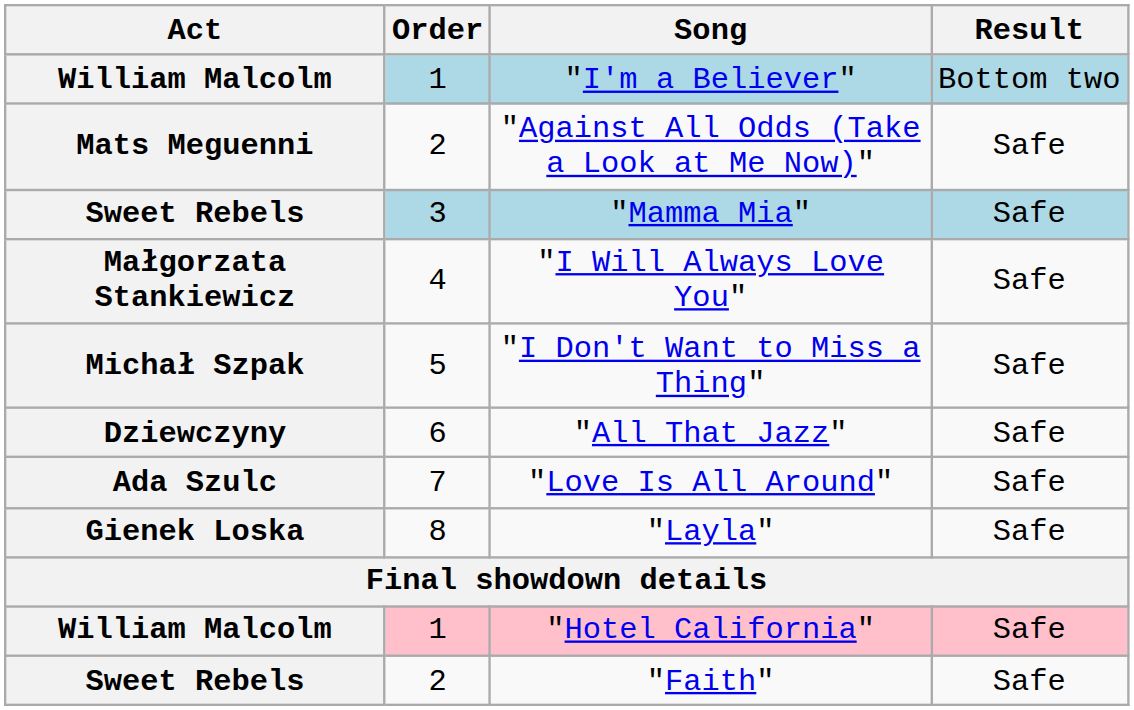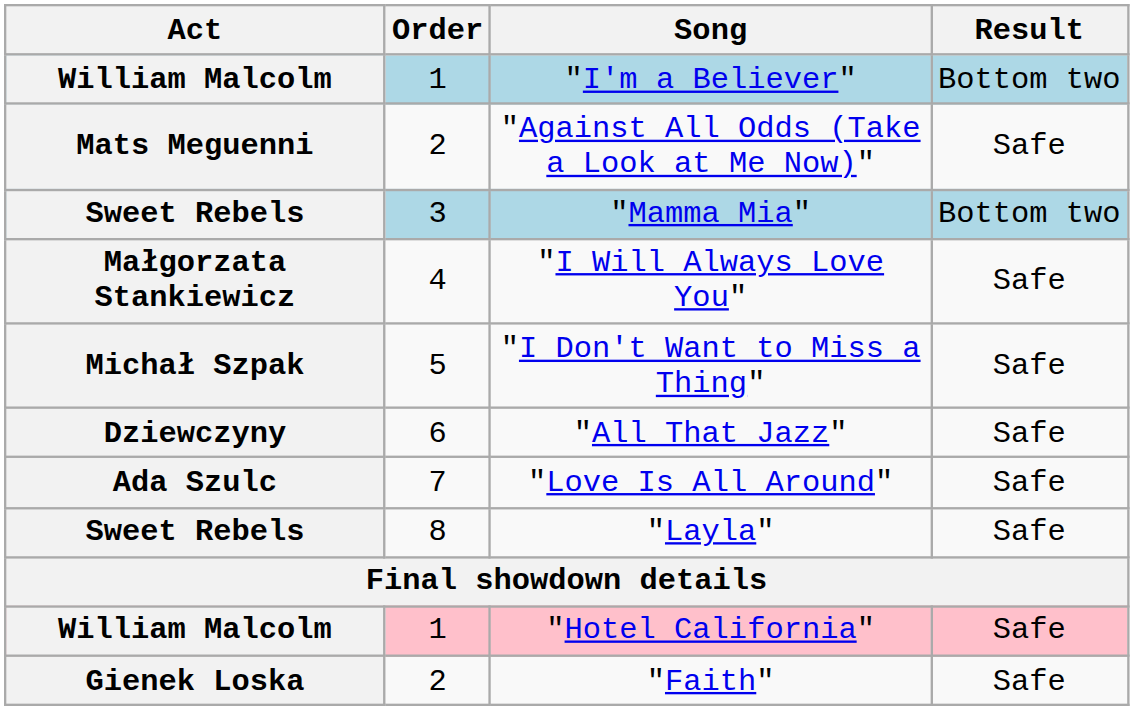 <table class="wikitable plainrowheaders" style="text-align:center;">
 <tr>
 <th scope="col" style="width:12em;">Act</th>
 <th scope="col">Order</th>
 <th scope="col" style="width:14em;">Song</th>
 <th scope="col" style="width:6em;">Result</th>
 </tr>
 <tr bgcolor="lightblue">
 <th scope="row">William Malcolm</th>
 <td>1</td>
 <td>"<a href='#'>I'm a Believer</a>"</td>
 <td>Bottom two</td>
 </tr>
 <tr>
 <th scope="row">Mats Meguenni</th>
 <td>2</td>
 <td>"<a href='#'>Against All Odds (Take a Look at Me Now)</a>"</td>
 <td>Safe</td>
 </tr>
 <tr bgcolor="lightblue">
 <th scope="row">Sweet Rebels</th>
 <td>3</td>
 <td>"<a href='#'>Mamma Mia</a>"</td>
-<td>Safe</td>
+<td>Bottom two</td>
 </tr>
 <tr>
 <th scope="row">Małgorzata Stankiewicz</th>
 <td>4</td>
 <td>"<a href='#'>I Will Always Love You</a>"</td>
 <td>Safe</td>
 </tr>
 <tr>
 <th scope="row">Michał Szpak</th>
 <td>5</td>
 <td>"<a href='#'>I Don't Want to Miss a Thing</a>"</td>
 <td>Safe</td>
 </tr>
 <tr>
 <th scope="row">Dziewczyny</th>
 <td>6</td>
 <td>"<a href='#'>All That Jazz</a>"</td>
 <td>Safe</td>
 </tr>
 <tr>
 <th scope="row">Ada Szulc</th>
 <td>7</td>
 <td>"<a href='#'>Love Is All Around</a>"</td>
 <td>Safe</td>
 </tr>
 <tr>
-<th scope="row">Gienek Loska</th>
+<th scope="row">Sweet Rebels</th>
 <td>8</td>
 <td>"<a href='#'>Layla</a>"</td>
 <td>Safe</td>
 </tr>
 <tr>
 <th scope="col" colspan="6">Final showdown details</th>
 </tr>
 <tr bgcolor="pink">
 <th scope="row">William Malcolm</th>
 <td>1</td>
 <td>"<a href='#'>Hotel California</a>"</td>
 <td>Safe</td>
 </tr>
 <tr>
-<th scope="row">Sweet Rebels</th>
+<th scope="row">Gienek Loska</th>
 <td>2</td>
 <td>"<a href='#'>Faith</a>"</td>
 <td>Safe</td>
 </tr>
 </table>
